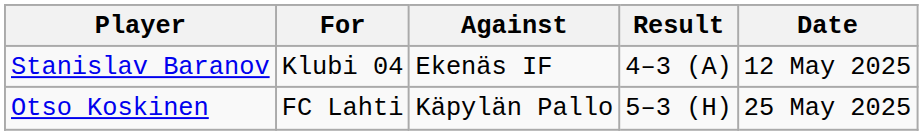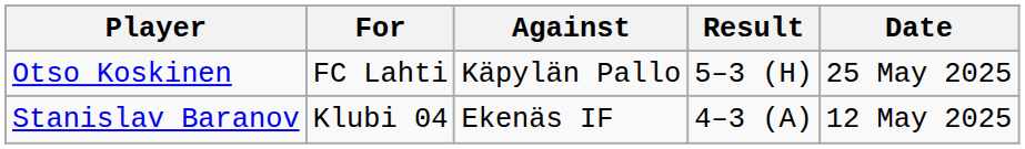 <table class="wikitable sortable">
 <tr>
 <th>Player</th>
 <th>For</th>
 <th>Against</th>
 <th style="text-align:center">Result</th>
 <th>Date</th>
 </tr>
 <tr>
+<td> <a href='#'>Otso Koskinen</a></td>
+<td>FC Lahti</td>
+<td>Käpylän Pallo</td>
+<td>5–3 (H)</td>
+<td>25 May 2025</td>
+</tr>
+<tr>
 <td> <a href='#'>Stanislav Baranov</a></td>
 <td>Klubi 04</td>
 <td>Ekenäs IF</td>
 <td>4–3 (A)</td>
 <td>12 May 2025</td>
 </tr>
-<tr>
-<td> <a href='#'>Otso Koskinen</a></td>
-<td>FC Lahti</td>
-<td>Käpylän Pallo</td>
-<td>5–3 (H)</td>
-<td>25 May 2025</td>
-</tr>
 </table>
